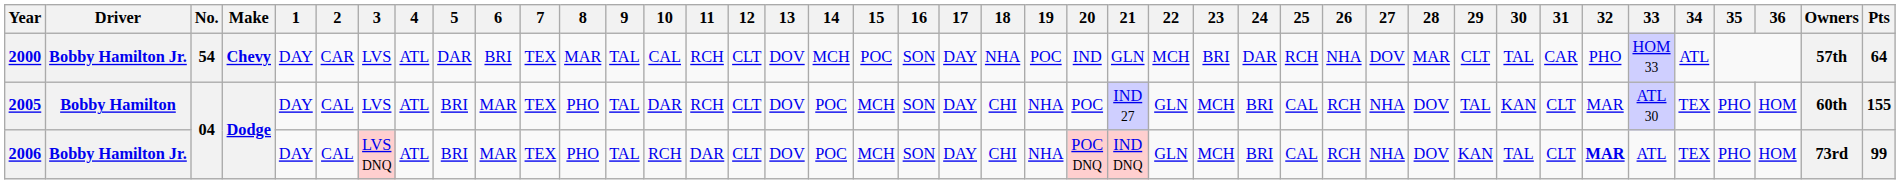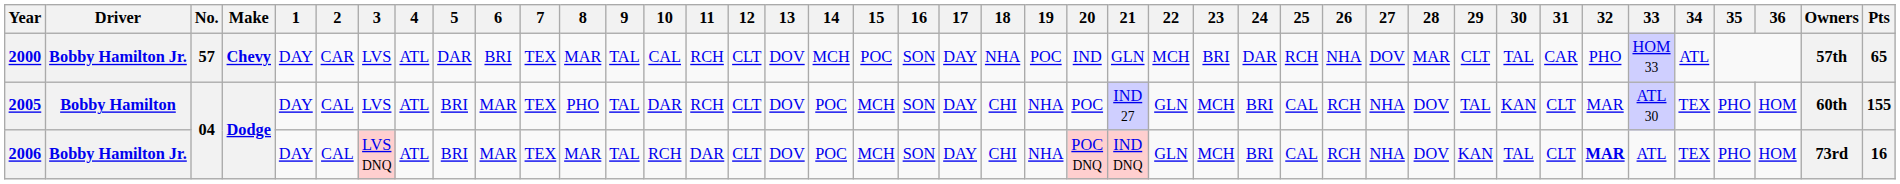 <table class="wikitable" style="text-align:center; font-size:75%">
 <tr>
 <th>Year</th>
 <th>Driver</th>
 <th>No.</th>
 <th>Make</th>
 <th>1</th>
 <th>2</th>
 <th>3</th>
 <th>4</th>
 <th>5</th>
 <th>6</th>
 <th>7</th>
 <th>8</th>
 <th>9</th>
 <th>10</th>
 <th>11</th>
 <th>12</th>
 <th>13</th>
 <th>14</th>
 <th>15</th>
 <th>16</th>
 <th>17</th>
 <th>18</th>
 <th>19</th>
 <th>20</th>
 <th>21</th>
 <th>22</th>
 <th>23</th>
 <th>24</th>
 <th>25</th>
 <th>26</th>
 <th>27</th>
 <th>28</th>
 <th>29</th>
 <th>30</th>
 <th>31</th>
 <th>32</th>
 <th>33</th>
 <th>34</th>
 <th>35</th>
 <th>36</th>
 <th>Owners</th>
 <th>Pts</th>
 </tr>
 <tr>
 <th><a href='#'>2000</a></th>
 <th><a href='#'>Bobby Hamilton Jr.</a></th>
-<th>54</th>
+<th>57</th>
 <th><a href='#'>Chevy</a></th>
 <td><a href='#'>DAY</a></td>
 <td><a href='#'>CAR</a></td>
 <td><a href='#'>LVS</a></td>
 <td><a href='#'>ATL</a></td>
 <td><a href='#'>DAR</a></td>
 <td><a href='#'>BRI</a></td>
 <td><a href='#'>TEX</a></td>
 <td><a href='#'>MAR</a></td>
 <td><a href='#'>TAL</a></td>
 <td><a href='#'>CAL</a></td>
 <td><a href='#'>RCH</a></td>
 <td><a href='#'>CLT</a></td>
 <td><a href='#'>DOV</a></td>
 <td><a href='#'>MCH</a></td>
 <td><a href='#'>POC</a></td>
 <td><a href='#'>SON</a></td>
 <td><a href='#'>DAY</a></td>
 <td><a href='#'>NHA</a></td>
 <td><a href='#'>POC</a></td>
 <td><a href='#'>IND</a></td>
 <td><a href='#'>GLN</a></td>
 <td><a href='#'>MCH</a></td>
 <td><a href='#'>BRI</a></td>
 <td><a href='#'>DAR</a></td>
 <td><a href='#'>RCH</a></td>
 <td><a href='#'>NHA</a></td>
 <td><a href='#'>DOV</a></td>
 <td><a href='#'>MAR</a></td>
 <td><a href='#'>CLT</a></td>
 <td><a href='#'>TAL</a></td>
 <td><a href='#'>CAR</a></td>
 <td><a href='#'>PHO</a></td>
 <td style="background:#CFCFFF;"><a href='#'>HOM</a><br><small>33</small></td>
 <td><a href='#'>ATL</a></td>
 <td colspan=2></td>
 <th>57th</th>
-<th>64</th>
+<th>65</th>
 </tr>
 <tr>
 <th><a href='#'>2005</a></th>
 <th><a href='#'>Bobby Hamilton</a></th>
 <th rowspan=2>04</th>
 <th rowspan=2><a href='#'>Dodge</a></th>
 <td><a href='#'>DAY</a></td>
 <td><a href='#'>CAL</a></td>
 <td><a href='#'>LVS</a></td>
 <td><a href='#'>ATL</a></td>
 <td><a href='#'>BRI</a></td>
 <td><a href='#'>MAR</a></td>
 <td><a href='#'>TEX</a></td>
 <td><a href='#'>PHO</a></td>
 <td><a href='#'>TAL</a></td>
 <td><a href='#'>DAR</a></td>
 <td><a href='#'>RCH</a></td>
 <td><a href='#'>CLT</a></td>
 <td><a href='#'>DOV</a></td>
 <td><a href='#'>POC</a></td>
 <td><a href='#'>MCH</a></td>
 <td><a href='#'>SON</a></td>
 <td><a href='#'>DAY</a></td>
 <td><a href='#'>CHI</a></td>
 <td><a href='#'>NHA</a></td>
 <td><a href='#'>POC</a></td>
 <td style="background:#CFCFFF;"><a href='#'>IND</a><br><small>27</small></td>
 <td><a href='#'>GLN</a></td>
 <td><a href='#'>MCH</a></td>
 <td><a href='#'>BRI</a></td>
 <td><a href='#'>CAL</a></td>
 <td><a href='#'>RCH</a></td>
 <td><a href='#'>NHA</a></td>
 <td><a href='#'>DOV</a></td>
 <td><a href='#'>TAL</a></td>
 <td><a href='#'>KAN</a></td>
 <td><a href='#'>CLT</a></td>
 <td><a href='#'>MAR</a></td>
 <td style="background:#CFCFFF;"><a href='#'>ATL</a><br><small>30</small></td>
 <td><a href='#'>TEX</a></td>
 <td><a href='#'>PHO</a></td>
 <td><a href='#'>HOM</a></td>
 <th>60th</th>
 <th>155</th>
 </tr>
 <tr>
 <th><a href='#'>2006</a></th>
 <th><a href='#'>Bobby Hamilton Jr.</a></th>
 <td><a href='#'>DAY</a></td>
 <td><a href='#'>CAL</a></td>
 <td style="background:#FFCFCF;"><a href='#'>LVS</a><br><small>DNQ</small></td>
 <td><a href='#'>ATL</a></td>
 <td><a href='#'>BRI</a></td>
 <td><a href='#'>MAR</a></td>
 <td><a href='#'>TEX</a></td>
-<td><a href='#'>PHO</a></td>
+<td><a href='#'>MAR</a></td>
 <td><a href='#'>TAL</a></td>
 <td><a href='#'>RCH</a></td>
 <td><a href='#'>DAR</a></td>
 <td><a href='#'>CLT</a></td>
 <td><a href='#'>DOV</a></td>
 <td><a href='#'>POC</a></td>
 <td><a href='#'>MCH</a></td>
 <td><a href='#'>SON</a></td>
 <td><a href='#'>DAY</a></td>
 <td><a href='#'>CHI</a></td>
 <td><a href='#'>NHA</a></td>
 <td style="background:#FFCFCF;"><a href='#'>POC</a><br><small>DNQ</small></td>
 <td style="background:#FFCFCF;"><a href='#'>IND</a><br><small>DNQ</small></td>
 <td><a href='#'>GLN</a></td>
 <td><a href='#'>MCH</a></td>
 <td><a href='#'>BRI</a></td>
 <td><a href='#'>CAL</a></td>
 <td><a href='#'>RCH</a></td>
 <td><a href='#'>NHA</a></td>
 <td><a href='#'>DOV</a></td>
 <td><a href='#'>KAN</a></td>
 <td><a href='#'>TAL</a></td>
 <td><a href='#'>CLT</a></td>
 <td><strong><a href='#'>MAR</a></strong></td>
 <td><a href='#'>ATL</a></td>
 <td><a href='#'>TEX</a></td>
 <td><a href='#'>PHO</a></td>
 <td><a href='#'>HOM</a></td>
 <th>73rd</th>
-<th>99</th>
+<th>16</th>
 </tr>
 </table>
